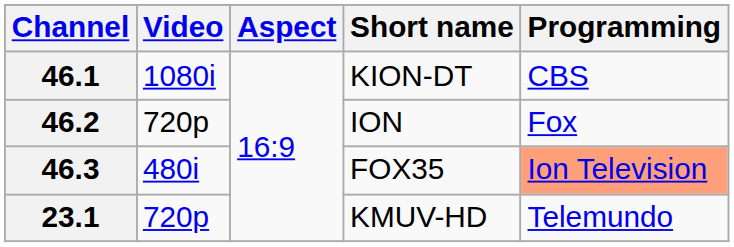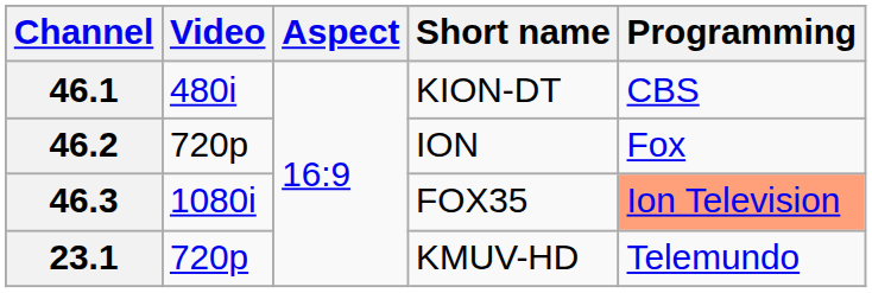 <table class="wikitable">
 <tr>
 <th scope = "col"><a href='#'>Channel</a></th>
 <th scope = "col"><a href='#'>Video</a></th>
 <th scope = "col"><a href='#'>Aspect</a></th>
 <th scope = "col">Short name</th>
 <th scope = "col">Programming</th>
 </tr>
 <tr>
 <th scope = "row">46.1</th>
-<td><a href='#'>1080i</a></td>
+<td><a href='#'>480i</a></td>
 <td rowspan=4><a href='#'>16:9</a></td>
 <td>KION-DT</td>
 <td><a href='#'>CBS</a></td>
 </tr>
 <tr>
 <th scope = "row">46.2</th>
 <td>720p</td>
 <td>ION</td>
 <td><a href='#'>Fox</a></td>
 </tr>
 <tr>
 <th scope = "row">46.3</th>
-<td><a href='#'>480i</a></td>
+<td><a href='#'>1080i</a></td>
 <td>FOX35</td>
 <td style="background: lightsalmon;"><a href='#'>Ion Television</a></td>
 </tr>
 <tr>
 <th scope = "row">23.1</th>
 <td><a href='#'>720p</a></td>
 <td>KMUV-HD</td>
 <td><a href='#'>Telemundo</a></td>
 </tr>
 </table>
